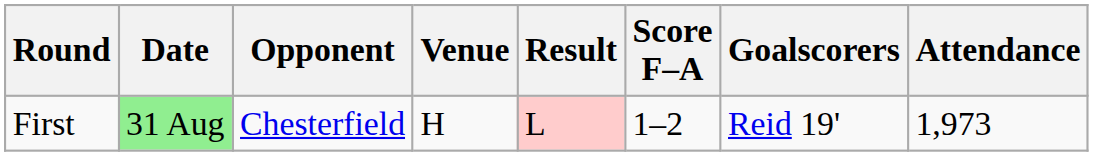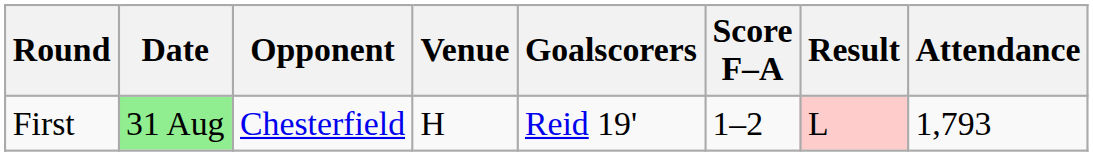 <table class="wikitable">
 <tr>
 <th>Round</th>
 <th>Date</th>
 <th>Opponent</th>
 <th>Venue</th>
+<th>Goalscorers</th>
+<th>Score<br>F–A</th>
 <th>Result</th>
-<th>Score<br>F–A</th>
-<th>Goalscorers</th>
 <th>Attendance</th>
 </tr>
 <tr>
 <td>First</td>
 <td style="background: lightgreen;">31 Aug</td>
 <td><a href='#'>Chesterfield</a></td>
 <td>H</td>
+<td><a href='#'>Reid</a> 19'</td>
+<td>1–2</td>
 <td bgcolor="#FFCCCC">L</td>
-<td>1–2</td>
-<td><a href='#'>Reid</a> 19'</td>
-<td>1,973</td>
+<td>1,793</td>
 </tr>
 </table>
